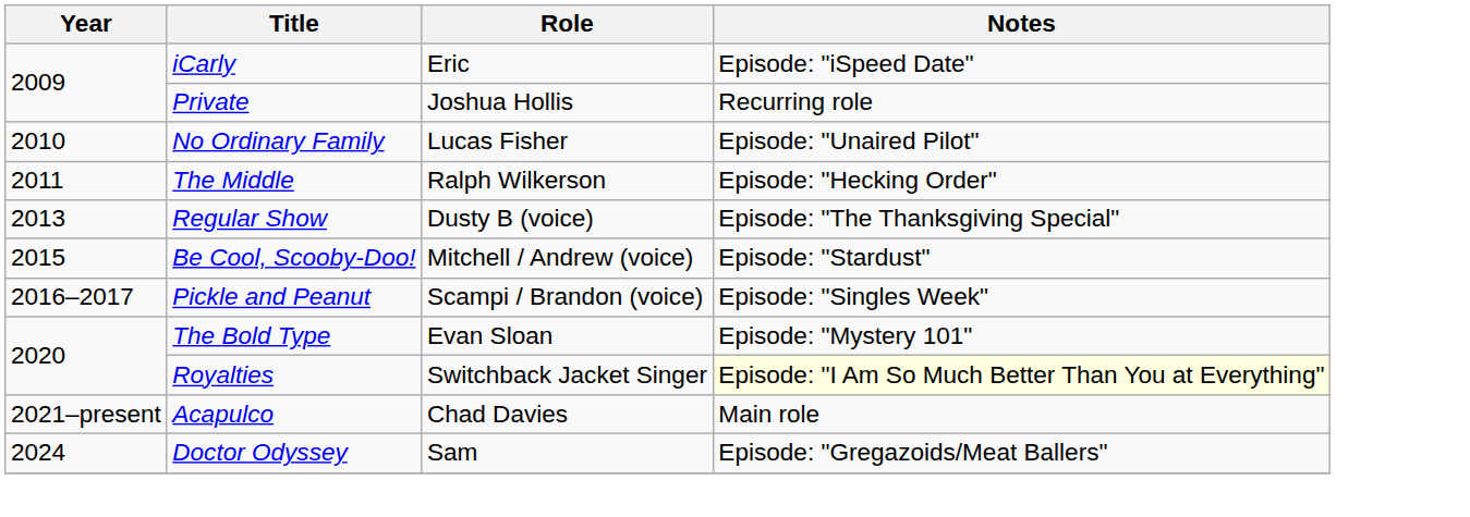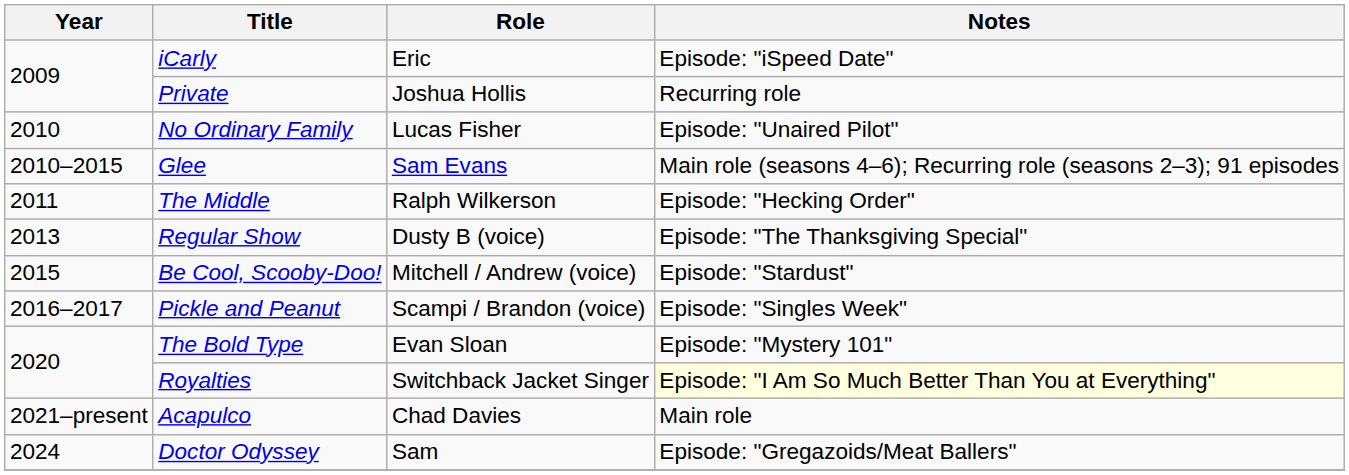 <table class="wikitable sortable">
 <tr>
 <th>Year</th>
 <th>Title</th>
 <th>Role</th>
 <th>Notes</th>
 </tr>
 <tr>
 <td rowspan="2">2009</td>
 <td><em><a href='#'>iCarly</a></em></td>
 <td>Eric</td>
 <td>Episode: "iSpeed Date"</td>
 </tr>
 <tr>
 <td><em><a href='#'>Private</a></em></td>
 <td>Joshua Hollis</td>
 <td>Recurring role</td>
 </tr>
 <tr>
 <td>2010</td>
 <td><em><a href='#'>No Ordinary Family</a></em></td>
 <td>Lucas Fisher</td>
 <td>Episode: "Unaired Pilot"</td>
+</tr>
+<tr>
+<td>2010–2015</td>
+<td><em><a href='#'>Glee</a></em></td>
+<td><a href='#'>Sam Evans</a></td>
+<td>Main role (seasons 4–6); Recurring role (seasons 2–3); 91 episodes</td>
 </tr>
 <tr>
 <td>2011</td>
 <td><em><a href='#'>The Middle</a></em></td>
 <td>Ralph Wilkerson</td>
 <td>Episode: "Hecking Order"</td>
 </tr>
 <tr>
 <td>2013</td>
 <td><em><a href='#'>Regular Show</a></em></td>
 <td>Dusty B (voice)</td>
 <td>Episode: "The Thanksgiving Special"</td>
 </tr>
 <tr>
 <td>2015</td>
 <td><em><a href='#'>Be Cool, Scooby-Doo!</a></em></td>
 <td>Mitchell / Andrew (voice)</td>
 <td>Episode: "Stardust"</td>
 </tr>
 <tr>
 <td>2016–2017</td>
 <td><em><a href='#'>Pickle and Peanut</a></em></td>
 <td>Scampi / Brandon (voice)</td>
 <td>Episode: "Singles Week"</td>
 </tr>
 <tr>
 <td rowspan="2">2020</td>
 <td><em><a href='#'>The Bold Type</a></em></td>
 <td>Evan Sloan</td>
 <td>Episode: "Mystery 101"</td>
 </tr>
 <tr>
 <td><em><a href='#'>Royalties</a></em></td>
 <td>Switchback Jacket Singer</td>
 <td style="background: lightyellow;">Episode: "I Am So Much Better Than You at Everything"</td>
 </tr>
 <tr>
 <td>2021–present</td>
 <td><em><a href='#'>Acapulco</a></em></td>
 <td>Chad Davies</td>
 <td>Main role</td>
 </tr>
 <tr>
 <td>2024</td>
 <td><em><a href='#'>Doctor Odyssey</a></em></td>
 <td>Sam</td>
 <td>Episode: "Gregazoids/Meat Ballers"</td>
 </tr>
 <tr>
 </tr>
 </table>
